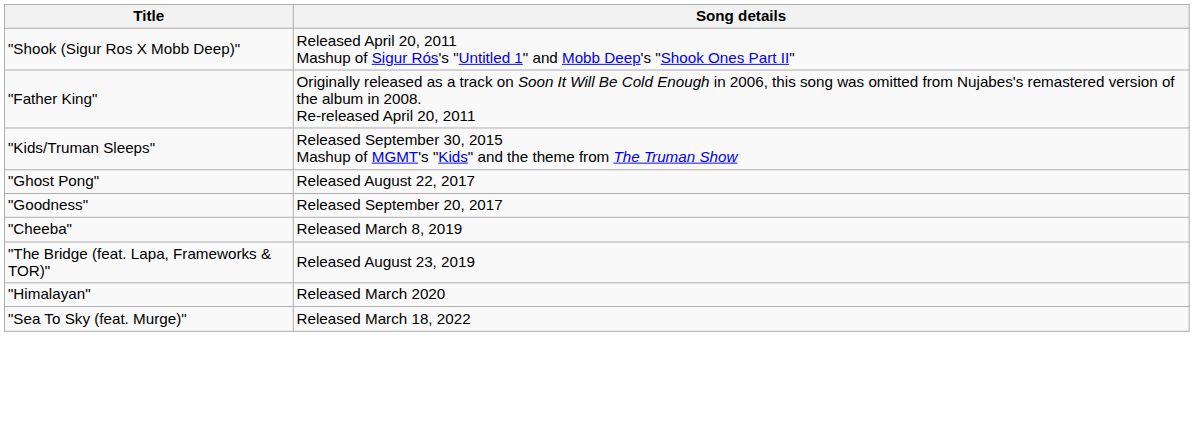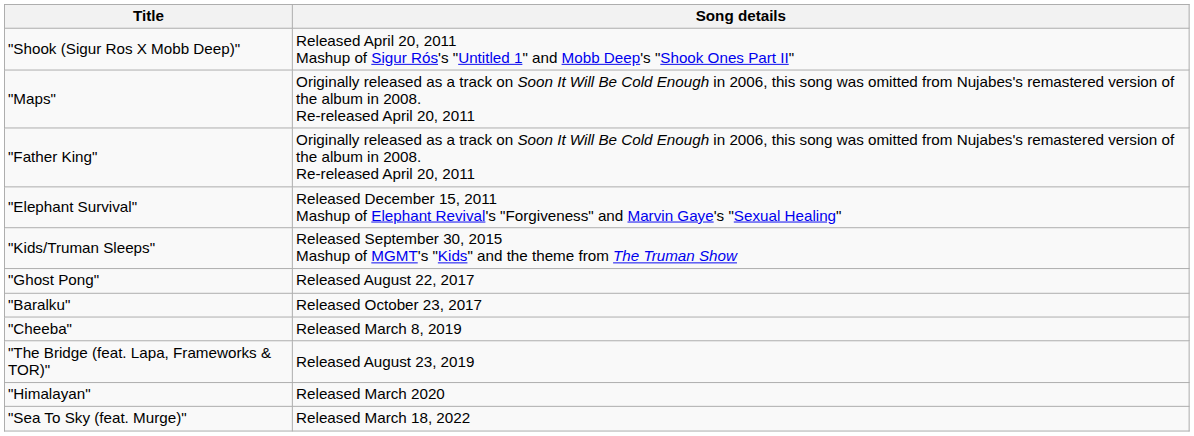 <table class="wikitable">
 <tr>
 <th>Title</th>
 <th>Song details</th>
 </tr>
 <tr>
 <td>"Shook (Sigur Ros X Mobb Deep)"</td>
 <td>Released April 20, 2011<br>Mashup of <a href='#'>Sigur Rós</a>'s "<a href='#'>Untitled 1</a>" and <a href='#'>Mobb Deep</a>'s "<a href='#'>Shook Ones Part II</a>"</td>
 </tr>
 <tr>
+<td>"Maps"</td>
+<td>Originally released as a track on <em>Soon It Will Be Cold Enough</em> in 2006, this song was omitted from Nujabes's remastered version of the album in 2008.<br>Re-released April 20, 2011</td>
+</tr>
+<tr>
 <td>"Father King"</td>
 <td>Originally released as a track on <em>Soon It Will Be Cold Enough</em> in 2006, this song was omitted from Nujabes's remastered version of the album in 2008.<br>Re-released April 20, 2011</td>
+</tr>
+<tr>
+<td>"Elephant Survival"</td>
+<td>Released December 15, 2011<br>Mashup of <a href='#'>Elephant Revival</a>'s "Forgiveness" and <a href='#'>Marvin Gaye</a>'s "<a href='#'>Sexual Healing</a>"</td>
 </tr>
 <tr>
 <td>"Kids/Truman Sleeps"</td>
 <td>Released September 30, 2015<br>Mashup of <a href='#'>MGMT</a>'s "<a href='#'>Kids</a>" and the theme from <em><a href='#'>The Truman Show</a></em></td>
 </tr>
 <tr>
 <td>"Ghost Pong"</td>
 <td>Released August 22, 2017</td>
 </tr>
 <tr>
-<td>"Goodness"</td>
-<td>Released September 20, 2017</td>
+<td>"Baralku"</td>
+<td>Released October 23, 2017</td>
 </tr>
 <tr>
 <td>"Cheeba"</td>
 <td>Released March 8, 2019</td>
 </tr>
 <tr>
 <td>"The Bridge (feat. Lapa, Frameworks & TOR)"</td>
 <td>Released August 23, 2019</td>
 </tr>
 <tr>
 <td>"Himalayan"</td>
 <td>Released March 2020</td>
 </tr>
 <tr>
 <td>"Sea To Sky (feat. Murge)"</td>
 <td>Released March 18, 2022</td>
 </tr>
 </table>
